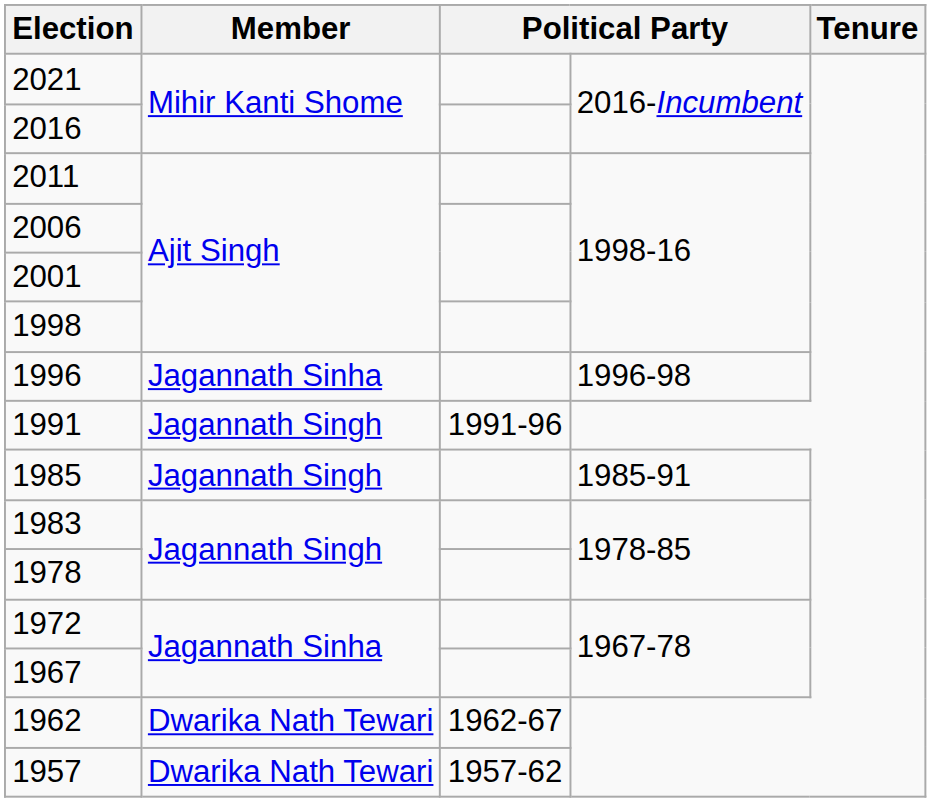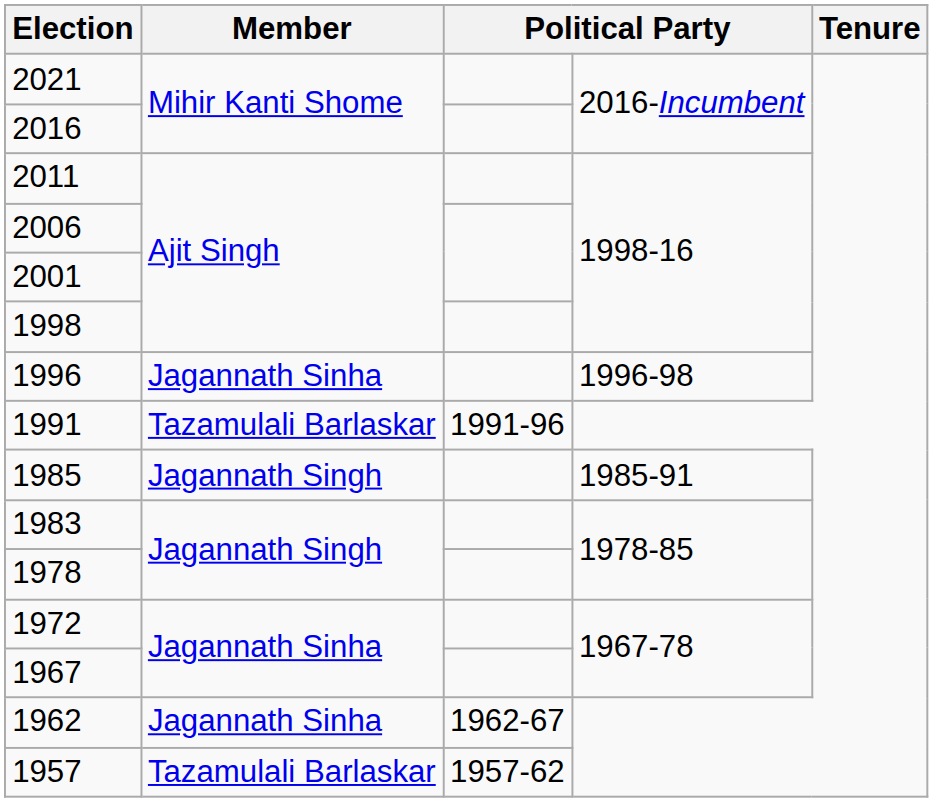 <table class="wikitable sortable">
 <tr>
 <th>Election</th>
 <th>Member</th>
 <th colspan="2">Political Party</th>
 <th>Tenure</th>
 </tr>
 <tr>
 <td>2021</td>
 <td rowspan=2><a href='#'>Mihir Kanti Shome</a></td>
 <td></td>
 <td rowspan=2>2016-<em><a href='#'>Incumbent</a></em></td>
 </tr>
 <tr>
 <td>2016</td>
 </tr>
 <tr>
 <td>2011</td>
 <td rowspan=4><a href='#'>Ajit Singh</a></td>
 <td></td>
 <td rowspan=4>1998-16</td>
 </tr>
 <tr>
 <td>2006</td>
 </tr>
 <tr>
 <td>2001</td>
 </tr>
 <tr>
 <td>1998</td>
 <td></td>
 </tr>
 <tr>
 <td>1996</td>
 <td><a href='#'>Jagannath Sinha</a></td>
 <td></td>
 <td>1996-98</td>
 </tr>
 <tr>
 <td>1991</td>
-<td><a href='#'>Jagannath Singh</a></td>
+<td><a href='#'>Tazamulali Barlaskar</a></td>
 <td>1991-96</td>
 </tr>
 <tr>
 <td>1985</td>
 <td><a href='#'>Jagannath Singh</a></td>
 <td></td>
 <td>1985-91</td>
 </tr>
 <tr>
 <td>1983</td>
 <td rowspan=2><a href='#'>Jagannath Singh</a></td>
 <td></td>
 <td rowspan=2>1978-85</td>
 </tr>
 <tr>
 <td>1978</td>
 <td></td>
 </tr>
 <tr>
 <td>1972</td>
 <td rowspan=2><a href='#'>Jagannath Sinha</a></td>
 <td></td>
 <td rowspan=2>1967-78</td>
 </tr>
 <tr>
 <td>1967</td>
 </tr>
 <tr>
 <td>1962</td>
-<td><a href='#'>Dwarika Nath Tewari</a></td>
+<td><a href='#'>Jagannath Sinha</a></td>
 <td>1962-67</td>
 </tr>
 <tr>
 <td>1957</td>
-<td><a href='#'>Dwarika Nath Tewari</a></td>
+<td><a href='#'>Tazamulali Barlaskar</a></td>
 <td>1957-62</td>
 </tr>
 </table>
